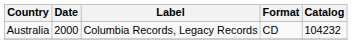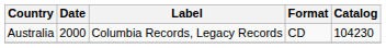 <table class="wikitable">
 <tr>
 <th>Country</th>
 <th>Date</th>
 <th>Label</th>
 <th>Format</th>
 <th>Catalog</th>
 </tr>
 <tr>
 <td>Australia</td>
 <td>2000</td>
 <td>Columbia Records, Legacy Records </td>
 <td>CD</td>
-<td>104232</td>
+<td>104230</td>
 </tr>
 <tr>
 </tr>
 </table>
